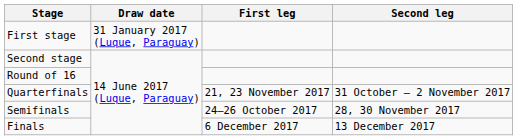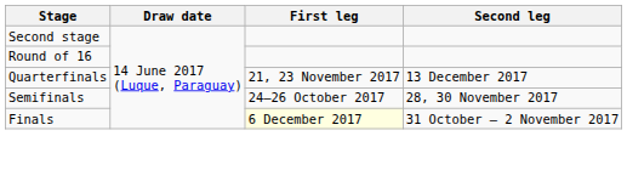 <table class="wikitable">
 <tr>
 <th>Stage</th>
 <th>Draw date</th>
 <th>First leg</th>
 <th>Second leg</th>
-</tr>
-<tr>
-<td>First stage</td>
-<td>31 January 2017<br>(<a href='#'>Luque</a>, <a href='#'>Paraguay</a>)</td>
-<td></td>
-<td></td>
 </tr>
 <tr>
 <td>Second stage</td>
 <td rowspan=5>14 June 2017<br>(<a href='#'>Luque</a>, <a href='#'>Paraguay</a>)</td>
 <td></td>
 <td></td>
 </tr>
 <tr>
 <td>Round of 16</td>
 <td></td>
 <td></td>
 </tr>
 <tr>
 <td>Quarterfinals</td>
 <td>21, 23 November 2017</td>
-<td>31 October – 2 November 2017</td>
+<td>13 December 2017</td>
 </tr>
 <tr>
 <td>Semifinals</td>
 <td>24–26 October 2017</td>
 <td>28, 30 November 2017</td>
 </tr>
 <tr>
 <td>Finals</td>
-<td>6 December 2017</td>
-<td>13 December 2017</td>
+<td style="background: lightyellow;">6 December 2017</td>
+<td>31 October – 2 November 2017</td>
 </tr>
 </table>
